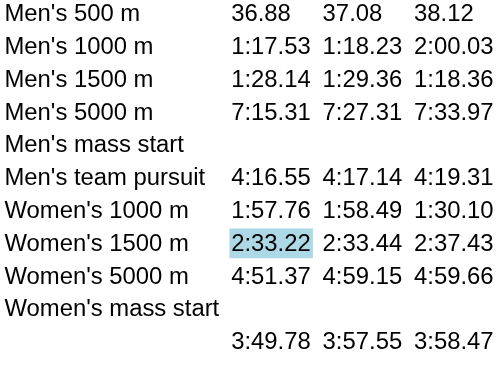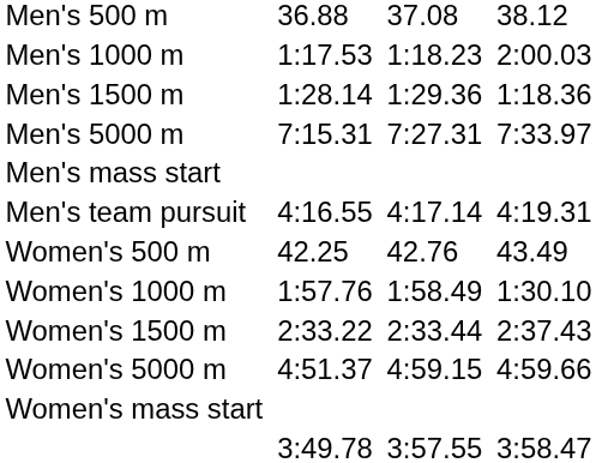 <table>
 <tr>
 <td>Men's 500 m</td>
 <td></td>
 <td>36.88</td>
 <td></td>
 <td>37.08</td>
 <td></td>
 <td>38.12</td>
 </tr>
 <tr>
 <td>Men's 1000 m</td>
 <td></td>
 <td>1:17.53</td>
 <td></td>
 <td>1:18.23</td>
 <td></td>
 <td>2:00.03</td>
 </tr>
 <tr>
 <td>Men's 1500 m</td>
 <td></td>
 <td>1:28.14</td>
 <td></td>
 <td>1:29.36</td>
 <td></td>
 <td>1:18.36</td>
 </tr>
 <tr>
 <td>Men's 5000 m</td>
 <td></td>
 <td>7:15.31</td>
 <td></td>
 <td>7:27.31</td>
 <td></td>
 <td>7:33.97</td>
 </tr>
 <tr>
 <td>Men's mass start</td>
 <td colspan=2></td>
 <td colspan=2></td>
 <td colspan=2></td>
 </tr>
 <tr>
 <td>Men's team pursuit</td>
 <td></td>
 <td>4:16.55</td>
 <td></td>
 <td>4:17.14</td>
 <td></td>
 <td>4:19.31</td>
 </tr>
 <tr>
+<td>Women's 500 m</td>
+<td></td>
+<td>42.25</td>
+<td></td>
+<td>42.76</td>
+<td></td>
+<td>43.49</td>
+</tr>
+<tr>
 <td>Women's 1000 m</td>
 <td></td>
 <td>1:57.76</td>
 <td></td>
 <td>1:58.49</td>
 <td></td>
 <td>1:30.10</td>
 </tr>
 <tr>
 <td>Women's 1500 m</td>
 <td></td>
-<td style="background: lightblue;">2:33.22</td>
+<td>2:33.22</td>
 <td></td>
 <td>2:33.44</td>
 <td></td>
 <td>2:37.43</td>
 </tr>
 <tr>
 <td>Women's 5000 m</td>
 <td></td>
 <td>4:51.37</td>
 <td></td>
 <td>4:59.15</td>
 <td></td>
 <td>4:59.66</td>
 </tr>
 <tr>
 <td>Women's mass start</td>
 <td colspan=2></td>
 <td colspan=2></td>
 <td colspan=2></td>
 </tr>
 <tr>
 <td></td>
 <td></td>
 <td>3:49.78</td>
 <td></td>
 <td>3:57.55</td>
 <td></td>
 <td>3:58.47</td>
 </tr>
 </table>
